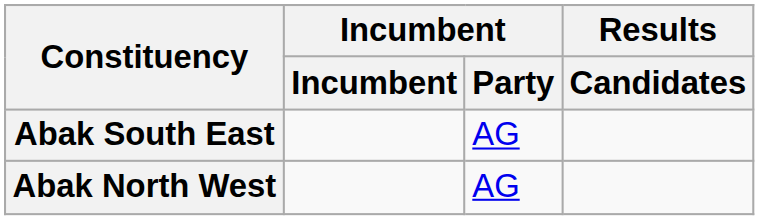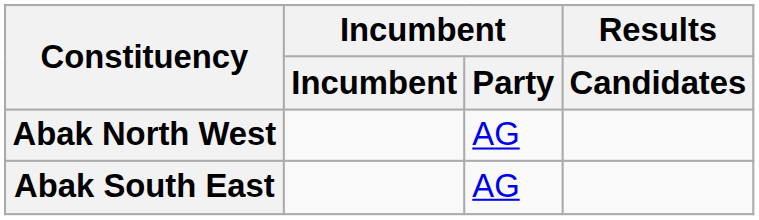 <table class="wikitable sortable">
 <tr>
 <th rowspan="2">Constituency</th>
 <th colspan="2">Incumbent</th>
 <th>Results</th>
 </tr>
 <tr valign="bottom">
 <th>Incumbent</th>
 <th>Party</th>
 <th>Candidates</th>
 </tr>
 <tr>
+<th>Abak North West</th>
+<td></td>
+<td><a href='#'>AG</a></td>
+<td nowrap=""></td>
+</tr>
+<tr>
 <th>Abak South East</th>
 <td></td>
 <td><a href='#'>AG</a></td>
 <td nowrap=""></td>
 </tr>
-<tr>
-<th>Abak North West</th>
-<td></td>
-<td><a href='#'>AG</a></td>
-<td nowrap=""></td>
-</tr>
 </table>
